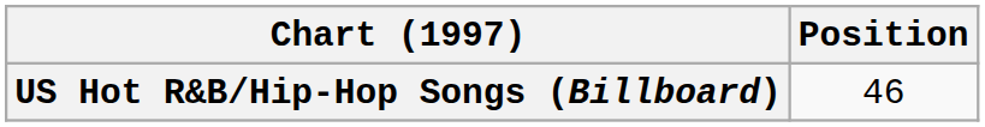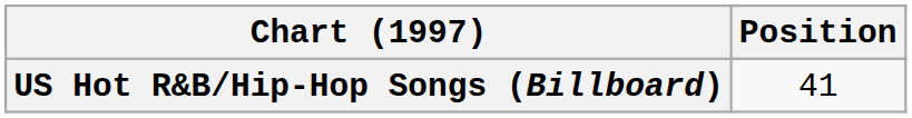 <table class="wikitable plainrowheaders">
 <tr>
 <th scope="col">Chart (1997)</th>
 <th scope="col">Position</th>
 </tr>
 <tr>
 <th scope="row">US Hot R&B/Hip-Hop Songs (<em>Billboard</em>)</th>
-<td style="text-align:center;">46</td>
+<td style="text-align:center;">41</td>
 </tr>
 </table>
